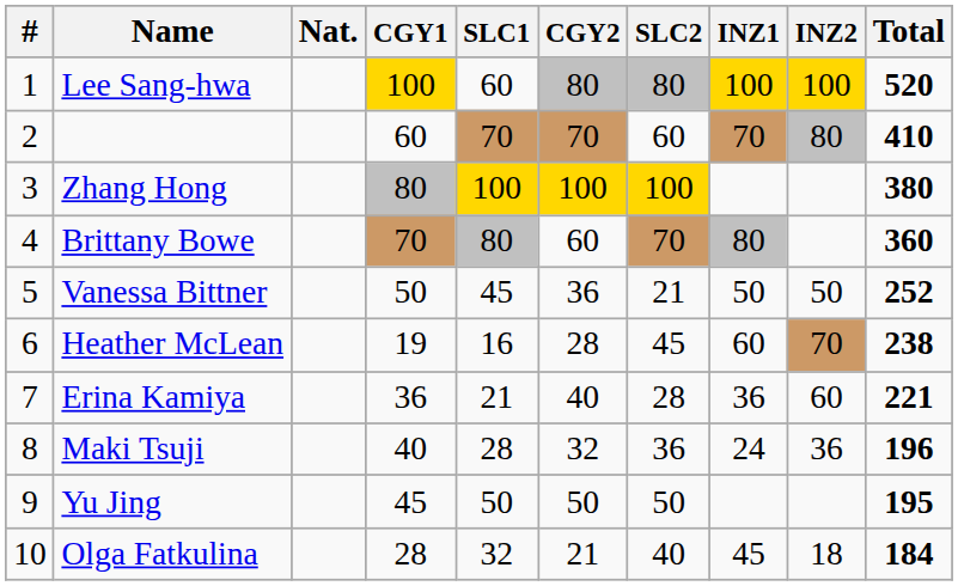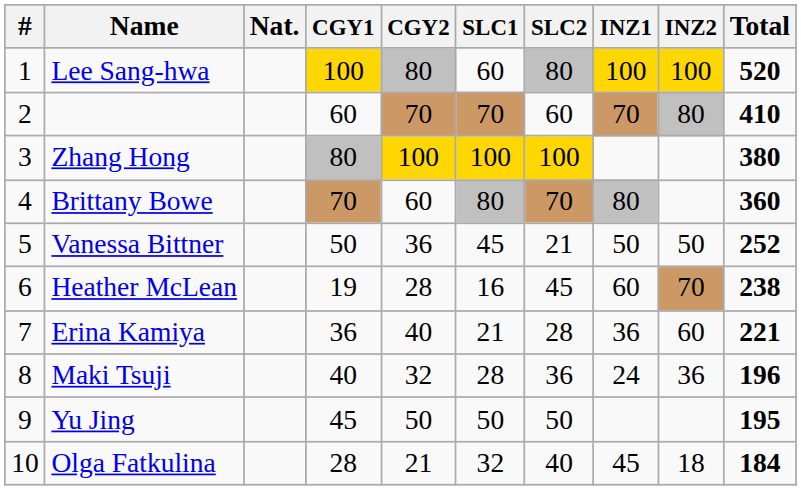 <table class="wikitable" style="text-align:center;">
 <tr>
 <th>#</th>
 <th>Name</th>
 <th>Nat.</th>
 <th><small>CGY1</small></th>
+<th><small>CGY2</small></th>
 <th><small>SLC1</small></th>
-<th><small>CGY2</small></th>
 <th><small>SLC2</small></th>
 <th><small>INZ1</small></th>
 <th><small>INZ2</small></th>
 <th>Total</th>
 </tr>
 <tr>
 <td>1</td>
 <td align=left><a href='#'>Lee Sang-hwa</a></td>
 <td></td>
 <td bgcolor=gold>100</td>
+<td bgcolor=silver>80</td>
 <td>60</td>
-<td bgcolor=silver>80</td>
 <td bgcolor=silver>80</td>
 <td bgcolor=gold>100</td>
 <td bgcolor=gold>100</td>
 <td><strong>520</strong></td>
 </tr>
 <tr>
 <td>2</td>
 <td align=left></td>
 <td></td>
 <td>60</td>
 <td bgcolor=cc9966>70</td>
 <td bgcolor=cc9966>70</td>
 <td>60</td>
 <td bgcolor=cc9966>70</td>
 <td bgcolor=silver>80</td>
 <td><strong>410</strong></td>
 </tr>
 <tr>
 <td>3</td>
 <td align=left><a href='#'>Zhang Hong</a></td>
 <td></td>
 <td bgcolor=silver>80</td>
 <td bgcolor=gold>100</td>
 <td bgcolor=gold>100</td>
 <td bgcolor=gold>100</td>
 <td></td>
 <td></td>
 <td><strong>380</strong></td>
 </tr>
 <tr>
 <td>4</td>
 <td align=left><a href='#'>Brittany Bowe</a></td>
 <td></td>
 <td bgcolor=cc9966>70</td>
+<td>60</td>
 <td bgcolor=silver>80</td>
-<td>60</td>
 <td bgcolor=cc9966>70</td>
 <td bgcolor=silver>80</td>
 <td></td>
 <td><strong>360</strong></td>
 </tr>
 <tr>
 <td>5</td>
 <td align=left><a href='#'>Vanessa Bittner</a></td>
 <td></td>
 <td>50</td>
+<td>36</td>
 <td>45</td>
-<td>36</td>
 <td>21</td>
 <td>50</td>
 <td>50</td>
 <td><strong>252</strong></td>
 </tr>
 <tr>
 <td>6</td>
 <td align=left><a href='#'>Heather McLean</a></td>
 <td></td>
 <td>19</td>
+<td>28</td>
 <td>16</td>
-<td>28</td>
 <td>45</td>
 <td>60</td>
 <td bgcolor=cc9966>70</td>
 <td><strong>238</strong></td>
 </tr>
 <tr>
 <td>7</td>
 <td align=left><a href='#'>Erina Kamiya</a></td>
 <td></td>
 <td>36</td>
+<td>40</td>
 <td>21</td>
-<td>40</td>
 <td>28</td>
 <td>36</td>
 <td>60</td>
 <td><strong>221</strong></td>
 </tr>
 <tr>
 <td>8</td>
 <td align=left><a href='#'>Maki Tsuji</a></td>
 <td></td>
 <td>40</td>
+<td>32</td>
 <td>28</td>
-<td>32</td>
 <td>36</td>
 <td>24</td>
 <td>36</td>
 <td><strong>196</strong></td>
 </tr>
 <tr>
 <td>9</td>
 <td align=left><a href='#'>Yu Jing</a></td>
 <td></td>
 <td>45</td>
 <td>50</td>
 <td>50</td>
 <td>50</td>
 <td></td>
 <td></td>
 <td><strong>195</strong></td>
 </tr>
 <tr>
 <td>10</td>
 <td align=left><a href='#'>Olga Fatkulina</a></td>
 <td></td>
 <td>28</td>
+<td>21</td>
 <td>32</td>
-<td>21</td>
 <td>40</td>
 <td>45</td>
 <td>18</td>
 <td><strong>184</strong></td>
 </tr>
 </table>
